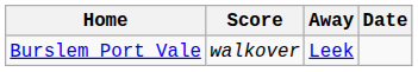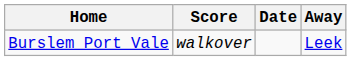 <table class="wikitable">
 <tr>
 <th>Home</th>
 <th>Score</th>
+<th>Date</th>
 <th>Away</th>
-<th>Date</th>
 </tr>
 <tr>
 <td><a href='#'>Burslem Port Vale</a></td>
 <td align=center><em>walkover</em></td>
+<td></td>
 <td><a href='#'>Leek</a></td>
-<td></td>
 </tr>
 </table>
